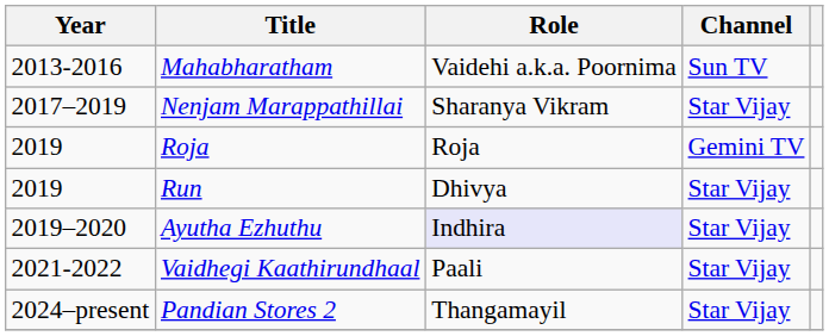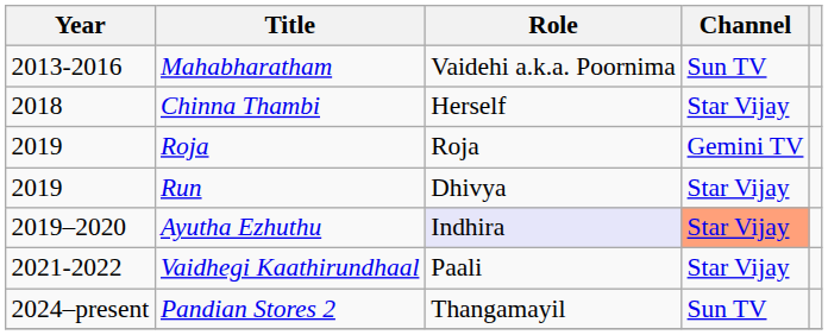 <table class="wikitable sortable">
 <tr>
 <th>Year</th>
 <th>Title</th>
 <th>Role</th>
 <th>Channel</th>
 <th></th>
 </tr>
 <tr>
 <td>2013-2016</td>
 <td><em><a href='#'>Mahabharatham</a></em></td>
 <td>Vaidehi a.k.a. Poornima</td>
 <td><a href='#'>Sun TV</a></td>
 <td></td>
 </tr>
 <tr>
-<td>2017–2019</td>
-<td><em><a href='#'>Nenjam Marappathillai</a></em></td>
-<td>Sharanya Vikram</td>
+<td>2018</td>
+<td><em><a href='#'>Chinna Thambi</a></em></td>
+<td>Herself</td>
 <td><a href='#'>Star Vijay</a></td>
 <td></td>
 </tr>
 <tr>
 <td>2019</td>
 <td><em><a href='#'>Roja</a></em></td>
 <td>Roja</td>
 <td><a href='#'>Gemini TV</a></td>
 <td></td>
 </tr>
 <tr>
 <td>2019</td>
 <td><em><a href='#'>Run</a></em></td>
 <td>Dhivya</td>
 <td><a href='#'>Star Vijay</a></td>
 <td></td>
 </tr>
 <tr>
 <td>2019–2020</td>
 <td><em><a href='#'>Ayutha Ezhuthu</a></em></td>
 <td style="background: lavender;">Indhira</td>
-<td><a href='#'>Star Vijay</a></td>
+<td style="background: lightsalmon;"><a href='#'>Star Vijay</a></td>
 <td></td>
 </tr>
 <tr>
 <td>2021-2022</td>
 <td><em><a href='#'>Vaidhegi Kaathirundhaal</a></em></td>
 <td>Paali</td>
 <td><a href='#'>Star Vijay</a></td>
 <td></td>
 </tr>
 <tr>
 <td>2024–present</td>
 <td><em><a href='#'>Pandian Stores 2</a></em></td>
 <td>Thangamayil</td>
-<td><a href='#'>Star Vijay</a></td>
+<td><a href='#'>Sun TV</a></td>
 <td></td>
 </tr>
 <tr>
 </tr>
 </table>
